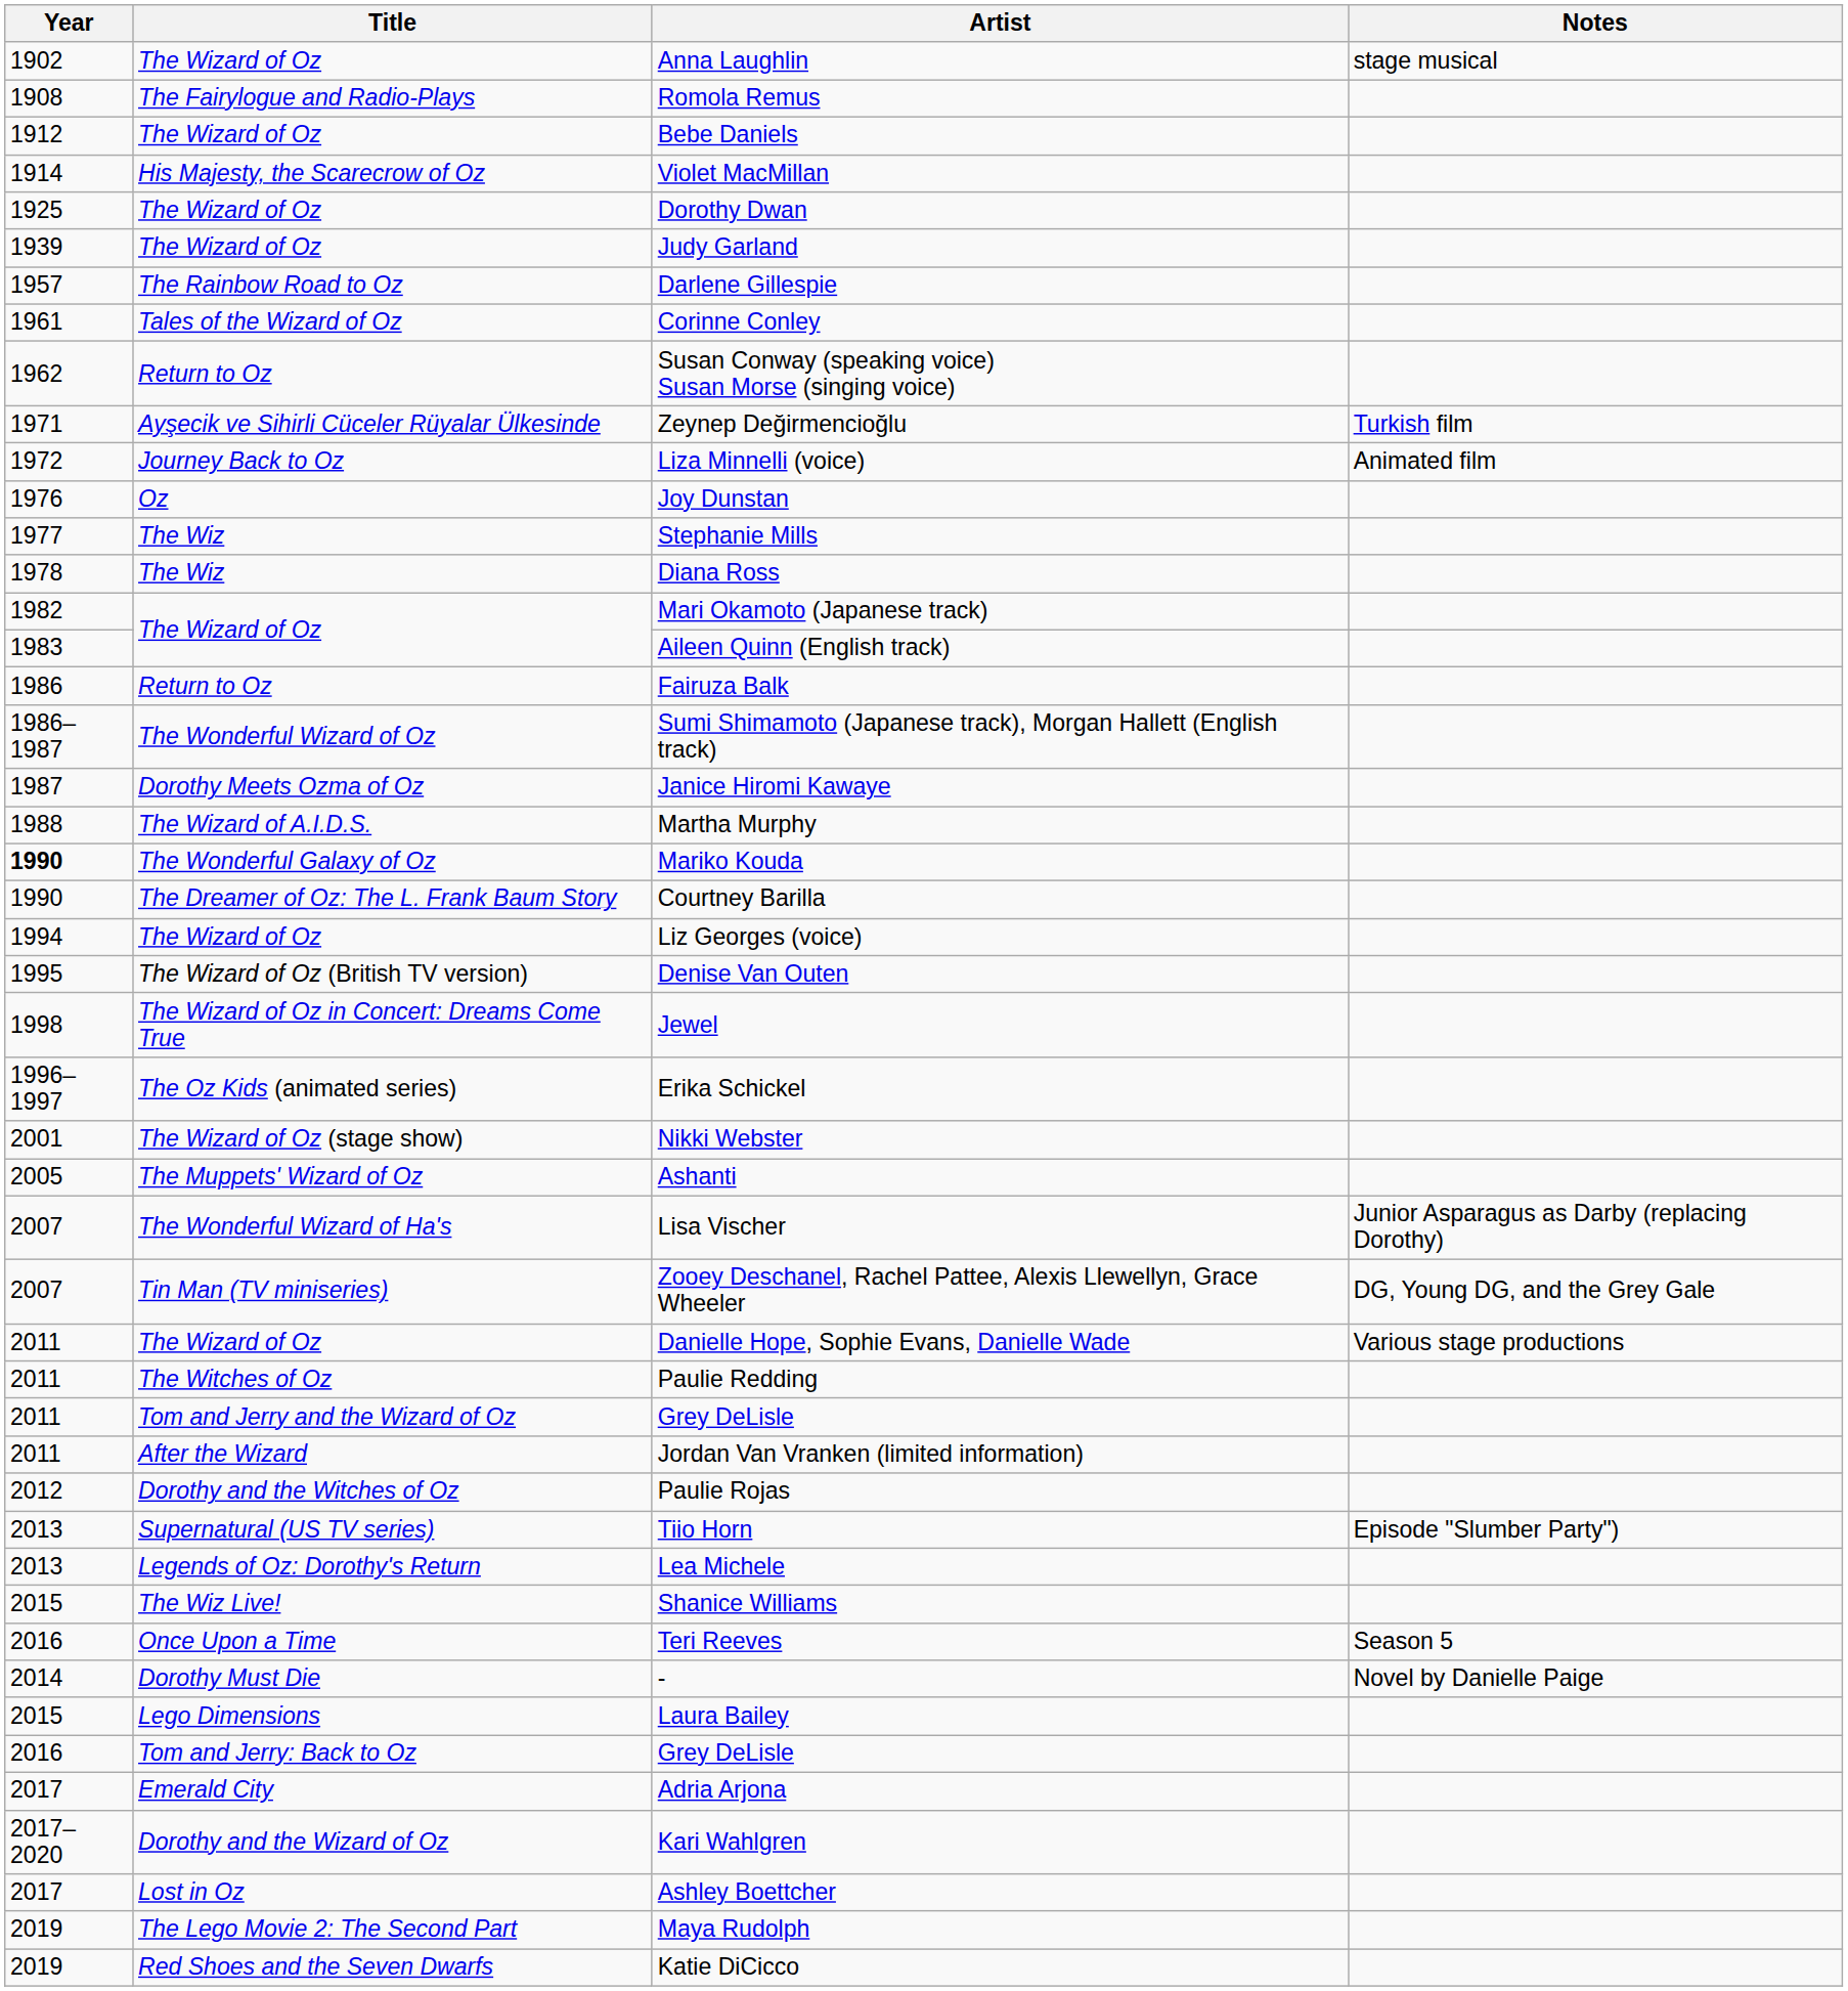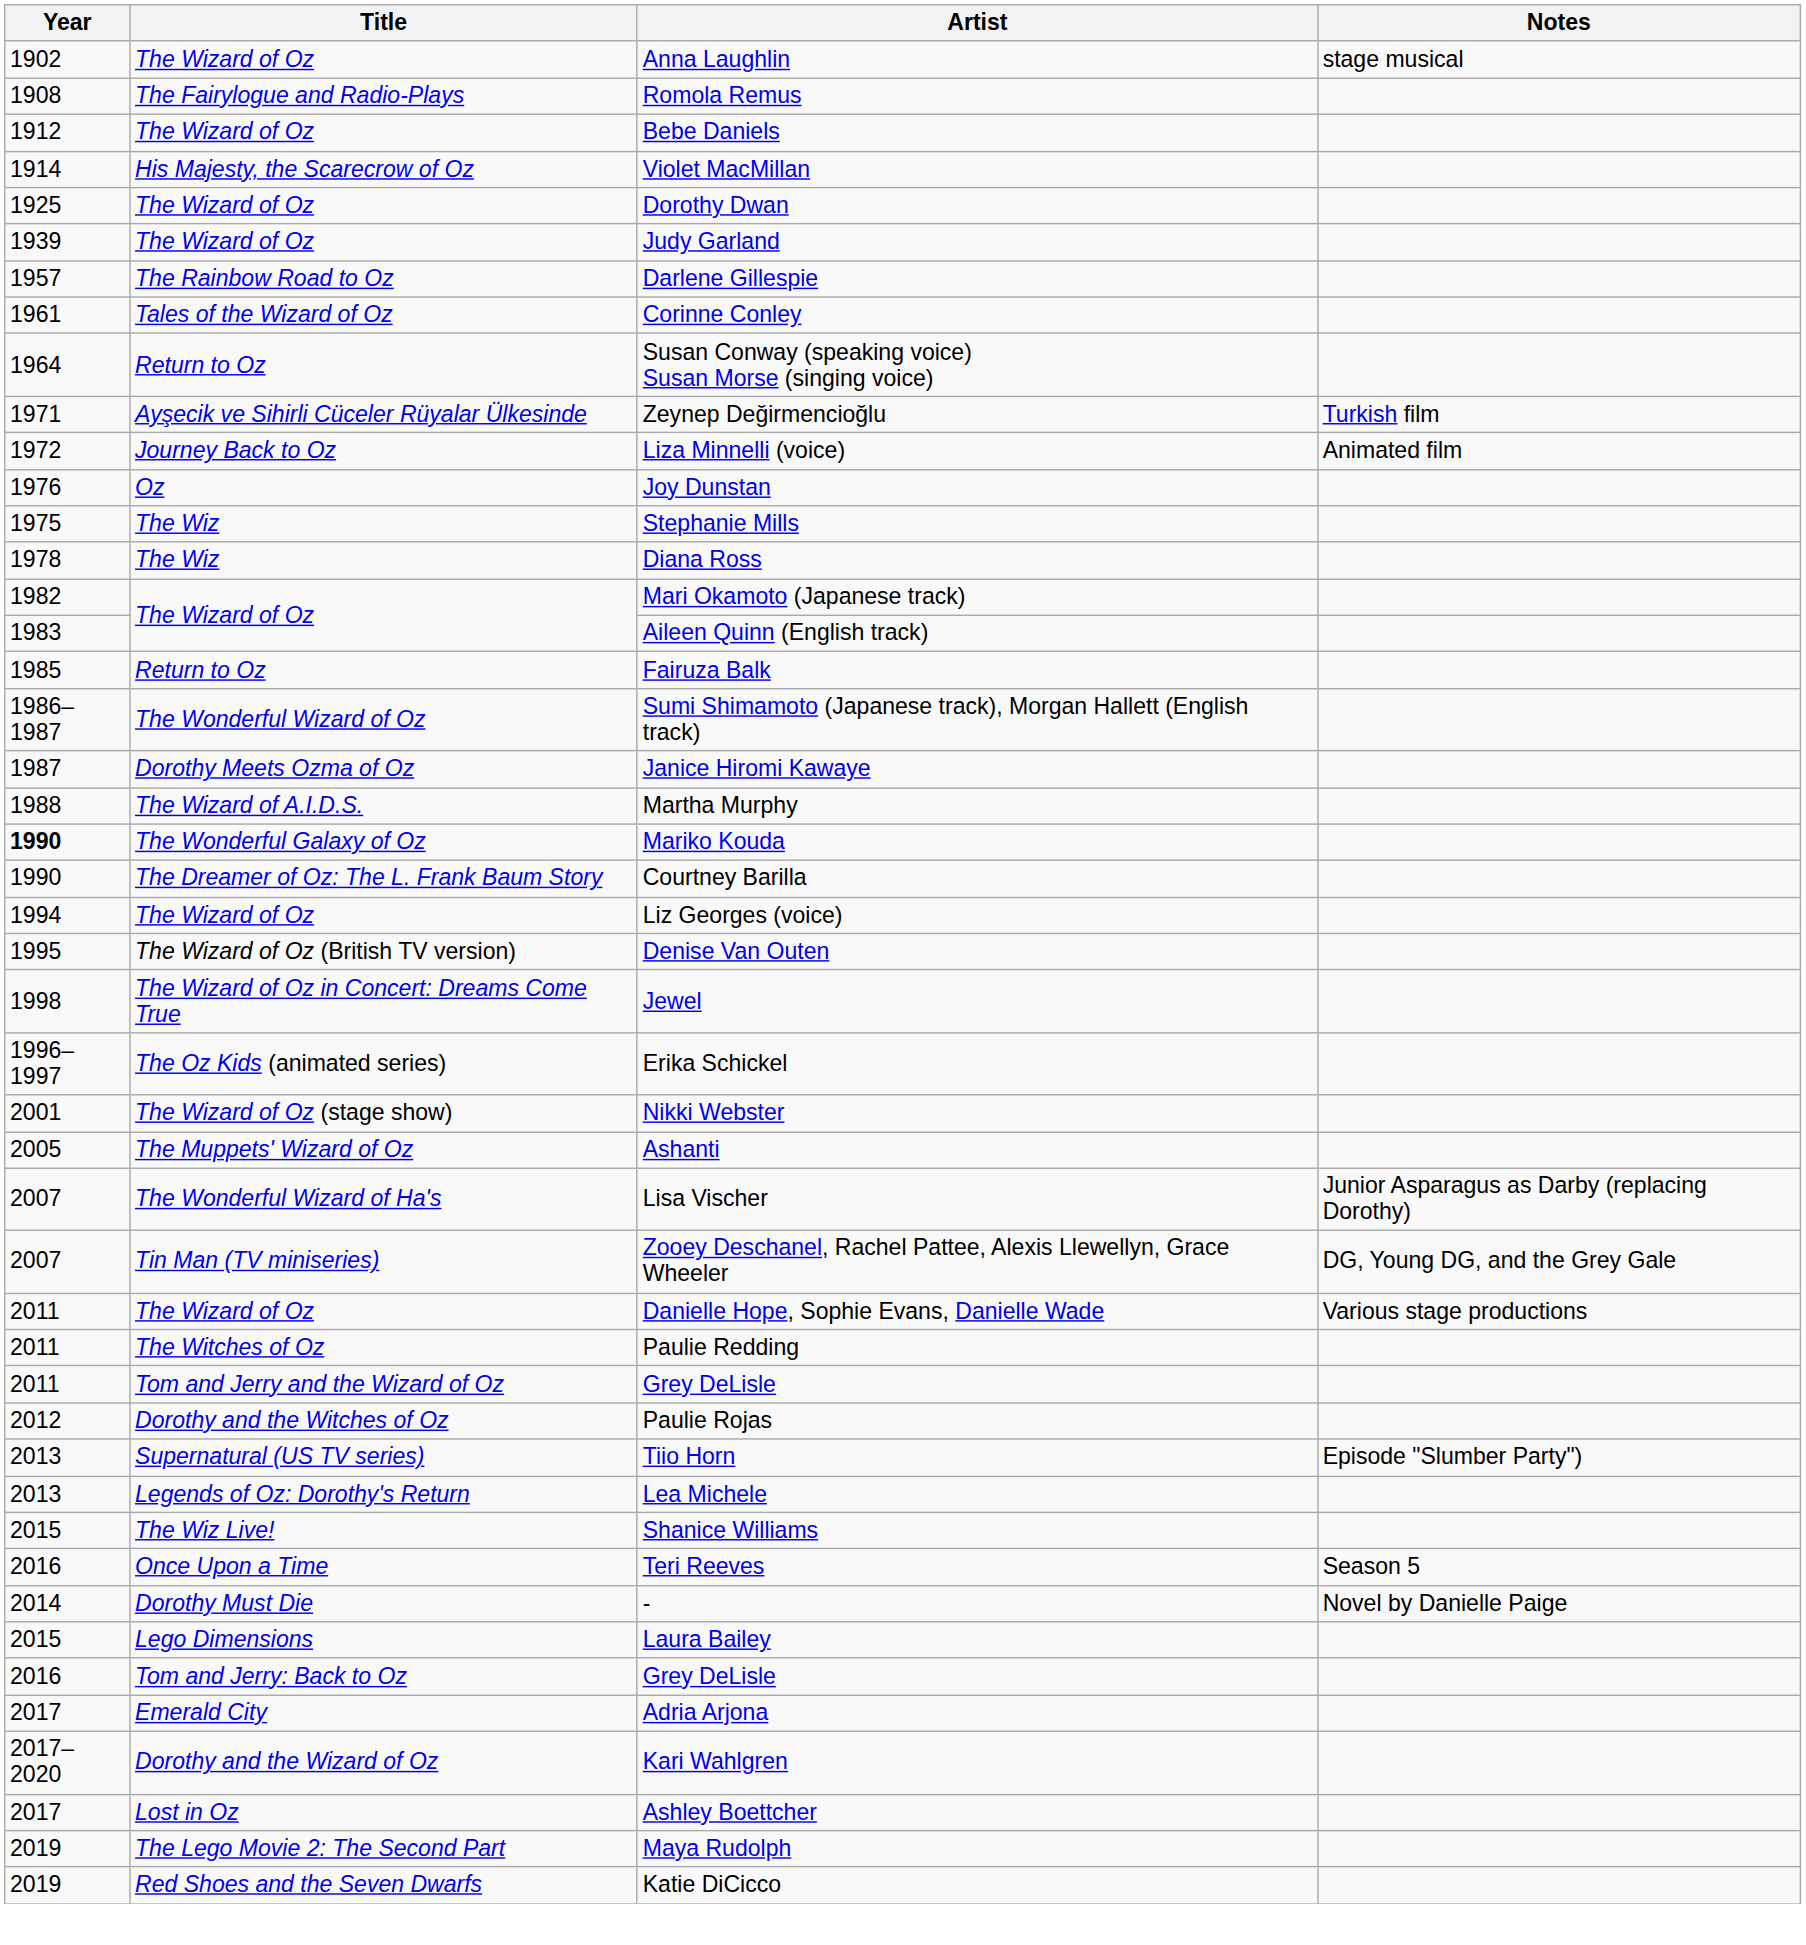 <table class="wikitable sortable">
 <tr>
 <th><strong>Year</strong></th>
 <th><strong>Title</strong></th>
 <th><strong>Artist</strong></th>
 <th><strong>Notes</strong></th>
 </tr>
 <tr>
 <td>1902</td>
 <td><em><a href='#'>The Wizard of Oz</a></em></td>
 <td><a href='#'>Anna Laughlin</a></td>
 <td>stage musical</td>
 </tr>
 <tr>
 <td>1908</td>
 <td><em><a href='#'>The Fairylogue and Radio-Plays</a></em></td>
 <td><a href='#'>Romola Remus</a></td>
 <td></td>
 </tr>
 <tr>
 <td>1912</td>
 <td><em><a href='#'>The Wizard of Oz</a></em></td>
 <td><a href='#'>Bebe Daniels</a></td>
 <td></td>
 </tr>
 <tr>
 <td>1914</td>
 <td><em><a href='#'>His Majesty, the Scarecrow of Oz</a></em></td>
 <td><a href='#'>Violet MacMillan</a></td>
 <td></td>
 </tr>
 <tr>
 <td>1925</td>
 <td><em><a href='#'>The Wizard of Oz</a></em></td>
 <td><a href='#'>Dorothy Dwan</a></td>
 <td></td>
 </tr>
 <tr>
 <td>1939</td>
 <td><em><a href='#'>The Wizard of Oz</a></em></td>
 <td><a href='#'>Judy Garland</a></td>
 <td></td>
 </tr>
 <tr>
 <td>1957</td>
 <td><em><a href='#'>The Rainbow Road to Oz</a></em></td>
 <td><a href='#'>Darlene Gillespie</a></td>
 <td></td>
 </tr>
 <tr>
 <td>1961</td>
 <td><em><a href='#'>Tales of the Wizard of Oz</a></em></td>
 <td><a href='#'>Corinne Conley</a></td>
 <td></td>
 </tr>
 <tr>
-<td>1962</td>
+<td>1964</td>
 <td><em><a href='#'>Return to Oz</a></em></td>
 <td>Susan Conway (speaking voice)<br><a href='#'>Susan Morse</a> (singing voice)</td>
 <td></td>
 </tr>
 <tr>
 <td>1971</td>
 <td><em><a href='#'>Ayşecik ve Sihirli Cüceler Rüyalar Ülkesinde</a></em></td>
 <td>Zeynep Değirmencioğlu</td>
 <td><a href='#'>Turkish</a> film</td>
 </tr>
 <tr>
 <td>1972</td>
 <td><em><a href='#'>Journey Back to Oz</a></em></td>
 <td><a href='#'>Liza Minnelli</a> (voice)</td>
 <td>Animated film</td>
 </tr>
 <tr>
 <td>1976</td>
 <td><em><a href='#'>Oz</a></em></td>
 <td><a href='#'>Joy Dunstan</a></td>
 <td></td>
 </tr>
 <tr>
-<td>1977</td>
+<td>1975</td>
 <td><em><a href='#'>The Wiz</a></em></td>
 <td><a href='#'>Stephanie Mills</a></td>
 <td></td>
 </tr>
 <tr>
 <td>1978</td>
 <td><em><a href='#'>The Wiz</a></em></td>
 <td><a href='#'>Diana Ross</a></td>
 <td></td>
 </tr>
 <tr>
 <td>1982</td>
 <td rowspan="2"><em><a href='#'>The Wizard of Oz</a></em></td>
 <td><a href='#'>Mari Okamoto</a> (Japanese track)</td>
 <td></td>
 </tr>
 <tr>
 <td>1983</td>
 <td><a href='#'>Aileen Quinn</a> (English track)</td>
 <td></td>
 </tr>
 <tr>
-<td>1986</td>
+<td>1985</td>
 <td><em><a href='#'>Return to Oz</a></em></td>
 <td><a href='#'>Fairuza Balk</a></td>
 <td></td>
 </tr>
 <tr>
 <td>1986–1987</td>
 <td><em><a href='#'>The Wonderful Wizard of Oz</a></em></td>
 <td><a href='#'>Sumi Shimamoto</a> (Japanese track), Morgan Hallett (English track)</td>
 <td></td>
 </tr>
 <tr>
 <td>1987</td>
 <td><em><a href='#'>Dorothy Meets Ozma of Oz</a></em></td>
 <td><a href='#'>Janice Hiromi Kawaye</a></td>
 <td></td>
 </tr>
 <tr>
 <td>1988</td>
 <td><em><a href='#'>The Wizard of A.I.D.S.</a></em></td>
 <td>Martha Murphy</td>
 <td></td>
 </tr>
 <tr>
 <td><strong>1990</strong></td>
 <td><em><a href='#'>The Wonderful Galaxy of Oz</a></em></td>
 <td><a href='#'>Mariko Kouda</a></td>
 <td></td>
 </tr>
 <tr>
 <td>1990</td>
 <td><em><a href='#'>The Dreamer of Oz: The L. Frank Baum Story</a></em></td>
 <td>Courtney Barilla</td>
 <td></td>
 </tr>
 <tr>
 <td>1994</td>
 <td><em><a href='#'>The Wizard of Oz</a></em></td>
 <td>Liz Georges (voice)</td>
 <td></td>
 </tr>
 <tr>
 <td>1995</td>
 <td><em>The Wizard of Oz</em> (British TV version)</td>
 <td><a href='#'>Denise Van Outen</a></td>
 <td></td>
 </tr>
 <tr>
 <td>1998</td>
 <td><em><a href='#'>The Wizard of Oz in Concert: Dreams Come True</a></em></td>
 <td><a href='#'>Jewel</a></td>
 <td></td>
 </tr>
 <tr>
 <td>1996–1997</td>
 <td><em><a href='#'>The Oz Kids</a></em> (animated series)</td>
 <td>Erika Schickel</td>
 <td></td>
 </tr>
 <tr>
 <td>2001</td>
 <td><em><a href='#'>The Wizard of Oz</a></em> (stage show)</td>
 <td><a href='#'>Nikki Webster</a></td>
 <td></td>
 </tr>
 <tr>
 <td>2005</td>
 <td><em><a href='#'>The Muppets' Wizard of Oz</a></em></td>
 <td><a href='#'>Ashanti</a></td>
 <td></td>
 </tr>
 <tr>
 <td>2007</td>
 <td><em><a href='#'>The Wonderful Wizard of Ha's</a></em></td>
 <td>Lisa Vischer</td>
 <td>Junior Asparagus as Darby (replacing Dorothy)</td>
 </tr>
 <tr>
 <td>2007</td>
 <td><em><a href='#'>Tin Man (TV miniseries)</a></em></td>
 <td><a href='#'>Zooey Deschanel</a>, Rachel Pattee, Alexis Llewellyn, Grace Wheeler</td>
 <td>DG, Young DG, and the Grey Gale</td>
 </tr>
 <tr>
 <td>2011</td>
 <td><em><a href='#'>The Wizard of Oz</a></em></td>
 <td><a href='#'>Danielle Hope</a>, Sophie Evans, <a href='#'>Danielle Wade</a></td>
 <td>Various stage productions</td>
 </tr>
 <tr>
 <td>2011</td>
 <td><em><a href='#'>The Witches of Oz</a></em></td>
 <td>Paulie Redding</td>
 <td></td>
 </tr>
 <tr>
 <td>2011</td>
 <td><em><a href='#'>Tom and Jerry and the Wizard of Oz</a></em></td>
 <td><a href='#'>Grey DeLisle</a></td>
 <td></td>
 </tr>
 <tr>
-<td>2011</td>
-<td><em><a href='#'>After the Wizard</a></em></td>
-<td>Jordan Van Vranken (limited information)</td>
-<td></td>
-</tr>
-<tr>
 <td>2012</td>
 <td><em><a href='#'>Dorothy and the Witches of Oz</a></em></td>
 <td>Paulie Rojas</td>
 <td></td>
 </tr>
 <tr>
 <td>2013</td>
 <td><em><a href='#'>Supernatural (US TV series)</a></em></td>
 <td><a href='#'>Tiio Horn</a></td>
 <td>Episode "Slumber Party")</td>
 </tr>
 <tr>
 <td>2013</td>
 <td><em><a href='#'>Legends of Oz: Dorothy's Return</a></em></td>
 <td><a href='#'>Lea Michele</a></td>
 <td></td>
 </tr>
 <tr>
 <td>2015</td>
 <td><em><a href='#'>The Wiz Live!</a></em></td>
 <td><a href='#'>Shanice Williams</a></td>
 <td></td>
 </tr>
 <tr>
 <td>2016</td>
 <td><em><a href='#'>Once Upon a Time</a></em></td>
 <td><a href='#'>Teri Reeves</a></td>
 <td>Season 5</td>
 </tr>
 <tr>
 <td>2014</td>
 <td><em><a href='#'>Dorothy Must Die</a></em></td>
 <td>-</td>
 <td>Novel by Danielle Paige</td>
 </tr>
 <tr>
 <td>2015</td>
 <td><em><a href='#'>Lego Dimensions</a></em></td>
 <td><a href='#'>Laura Bailey</a></td>
 <td></td>
 </tr>
 <tr>
 <td>2016</td>
 <td><em><a href='#'>Tom and Jerry: Back to Oz</a></em></td>
 <td><a href='#'>Grey DeLisle</a></td>
 <td></td>
 </tr>
 <tr>
 <td>2017</td>
 <td><em><a href='#'>Emerald City</a></em></td>
 <td><a href='#'>Adria Arjona</a></td>
 <td></td>
 </tr>
 <tr>
 <td>2017–2020</td>
 <td><em><a href='#'>Dorothy and the Wizard of Oz</a></em></td>
 <td><a href='#'>Kari Wahlgren</a></td>
 <td></td>
 </tr>
 <tr>
 <td>2017</td>
 <td><em><a href='#'>Lost in Oz</a></em></td>
 <td><a href='#'>Ashley Boettcher</a></td>
 <td></td>
 </tr>
 <tr>
 <td>2019</td>
 <td><em><a href='#'>The Lego Movie 2: The Second Part</a></em></td>
 <td><a href='#'>Maya Rudolph</a></td>
 <td></td>
 </tr>
 <tr>
 <td>2019</td>
 <td><em><a href='#'>Red Shoes and the Seven Dwarfs</a></em></td>
 <td>Katie DiCicco</td>
 <td></td>
 </tr>
 </table>
